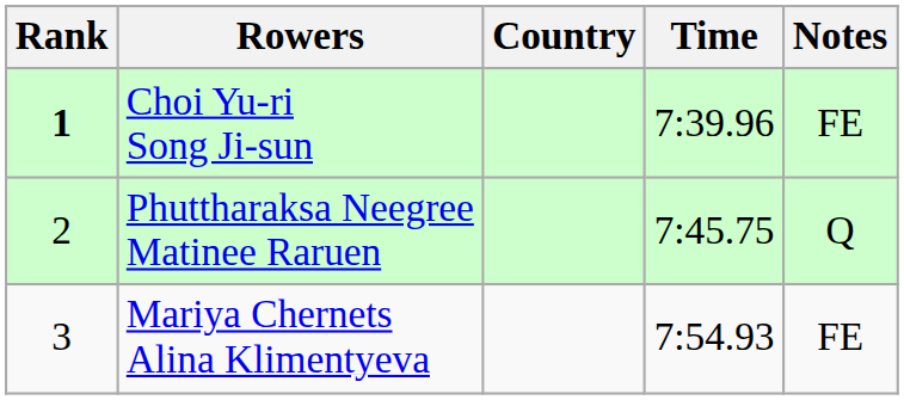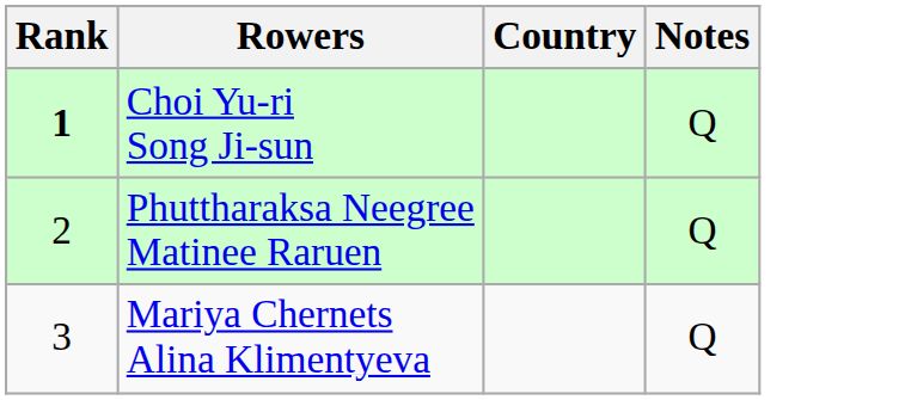 <table class="wikitable" style="text-align:center">
 <tr>
 <th>Rank</th>
 <th>Rowers</th>
 <th>Country</th>
-<th>Time</th>
 <th>Notes</th>
 </tr>
 <tr bgcolor=ccffcc>
 <td><strong>1</strong></td>
 <td align="left"><a href='#'>Choi Yu-ri</a><br><a href='#'>Song Ji-sun</a></td>
 <td align="left"></td>
-<td>7:39.96</td>
-<td>FE</td>
+<td>Q</td>
 </tr>
 <tr bgcolor=ccffcc>
 <td>2</td>
 <td align="left"><a href='#'>Phuttharaksa Neegree</a><br><a href='#'>Matinee Raruen</a></td>
 <td align="left"></td>
-<td>7:45.75</td>
 <td>Q</td>
 </tr>
 <tr>
 <td>3</td>
 <td align="left"><a href='#'>Mariya Chernets</a><br><a href='#'>Alina Klimentyeva</a></td>
 <td align="left"></td>
-<td>7:54.93</td>
-<td>FE</td>
+<td>Q</td>
 </tr>
 </table>
